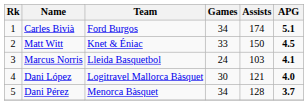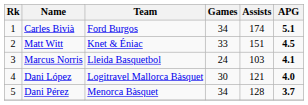 <table class="wikitable" style="text-align: center;">
 <tr>
 <th>Rk</th>
 <th>Name</th>
 <th>Team</th>
 <th>Games</th>
 <th>Assists</th>
 <th width=40>APG</th>
 </tr>
 <tr>
 <td>1</td>
 <td align="left"> <a href='#'>Carles Bivià</a></td>
 <td align="left"><a href='#'>Ford Burgos</a></td>
 <td>34</td>
 <td>174</td>
 <td><strong>5.1</strong></td>
 </tr>
 <tr>
 <td>2</td>
 <td align="left"> <a href='#'>Matt Witt</a></td>
 <td align="left"><a href='#'>Knet & Éniac</a></td>
 <td>33</td>
-<td>150</td>
+<td>151</td>
 <td><strong>4.5</strong></td>
 </tr>
 <tr>
 <td>3</td>
 <td align="left"> <a href='#'>Marcus Norris</a></td>
 <td align="left"><a href='#'>Lleida Basquetbol</a></td>
 <td>24</td>
 <td>103</td>
 <td><strong>4.1</strong></td>
 </tr>
 <tr>
 <td>4</td>
 <td align="left"> <a href='#'>Dani López</a></td>
 <td align="left"><a href='#'>Logitravel Mallorca Bàsquet</a></td>
 <td>30</td>
 <td>121</td>
 <td><strong>4.0</strong></td>
 </tr>
 <tr>
 <td>5</td>
 <td align="left"> <a href='#'>Dani Pérez</a></td>
 <td align="left"><a href='#'>Menorca Bàsquet</a></td>
 <td>34</td>
 <td>128</td>
 <td><strong>3.7</strong></td>
 </tr>
 <tr>
 </tr>
 </table>
